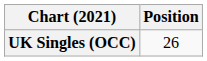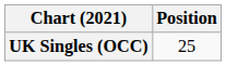 <table class="wikitable plainrowheaders" style="text-align:center">
 <tr>
 <th scope="col">Chart (2021)</th>
 <th scope="col">Position</th>
 </tr>
 <tr>
 <th scope="row">UK Singles (OCC)</th>
-<td>26</td>
+<td>25</td>
 </tr>
 </table>
